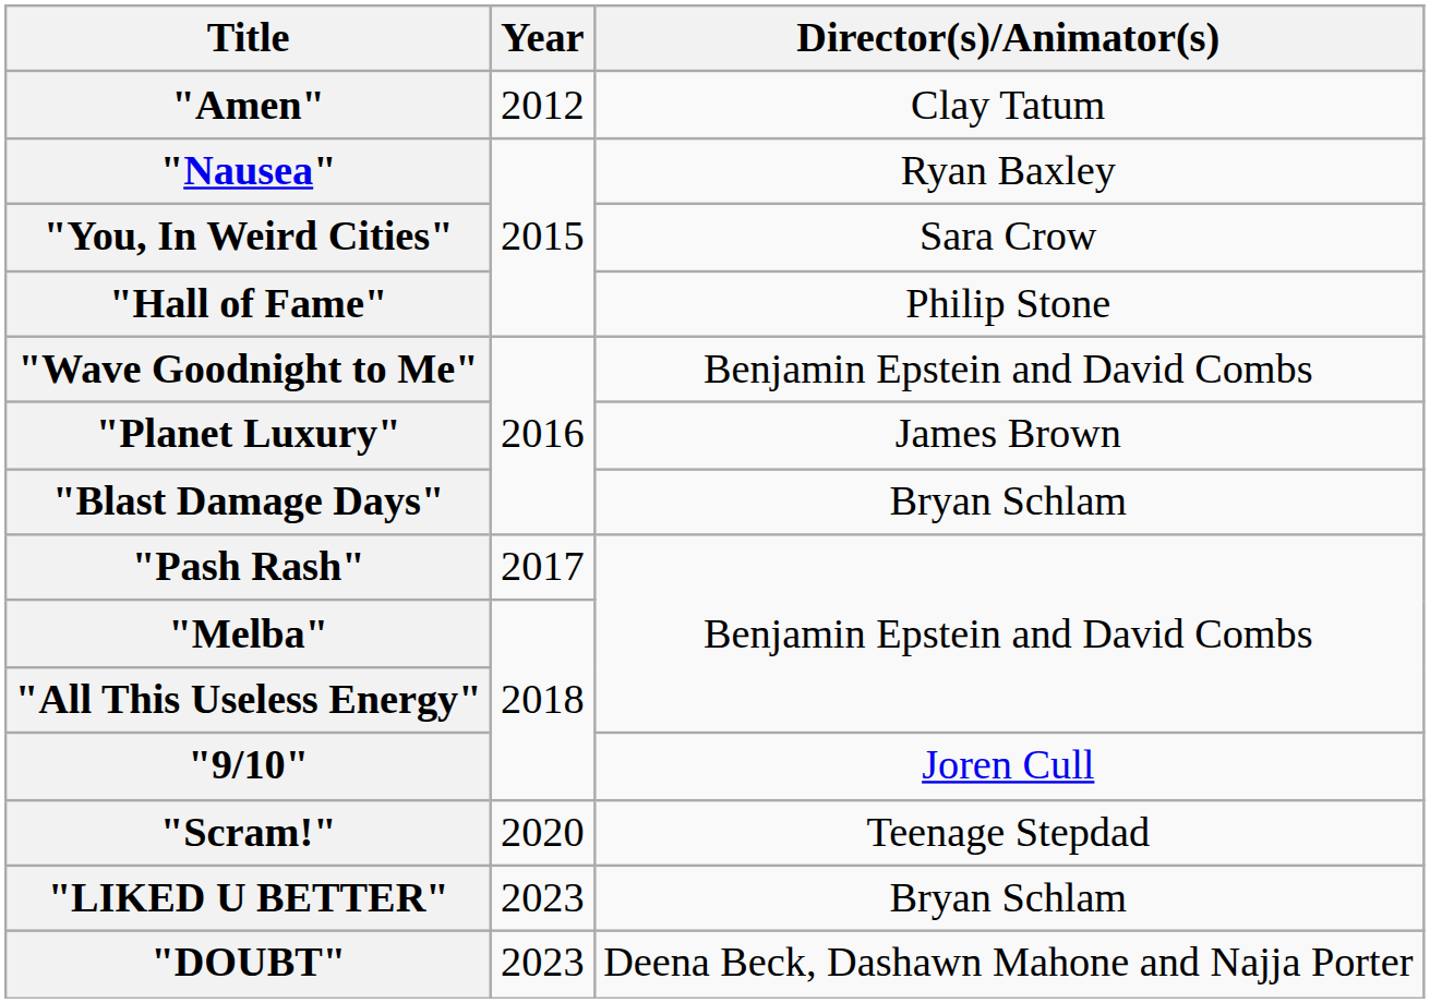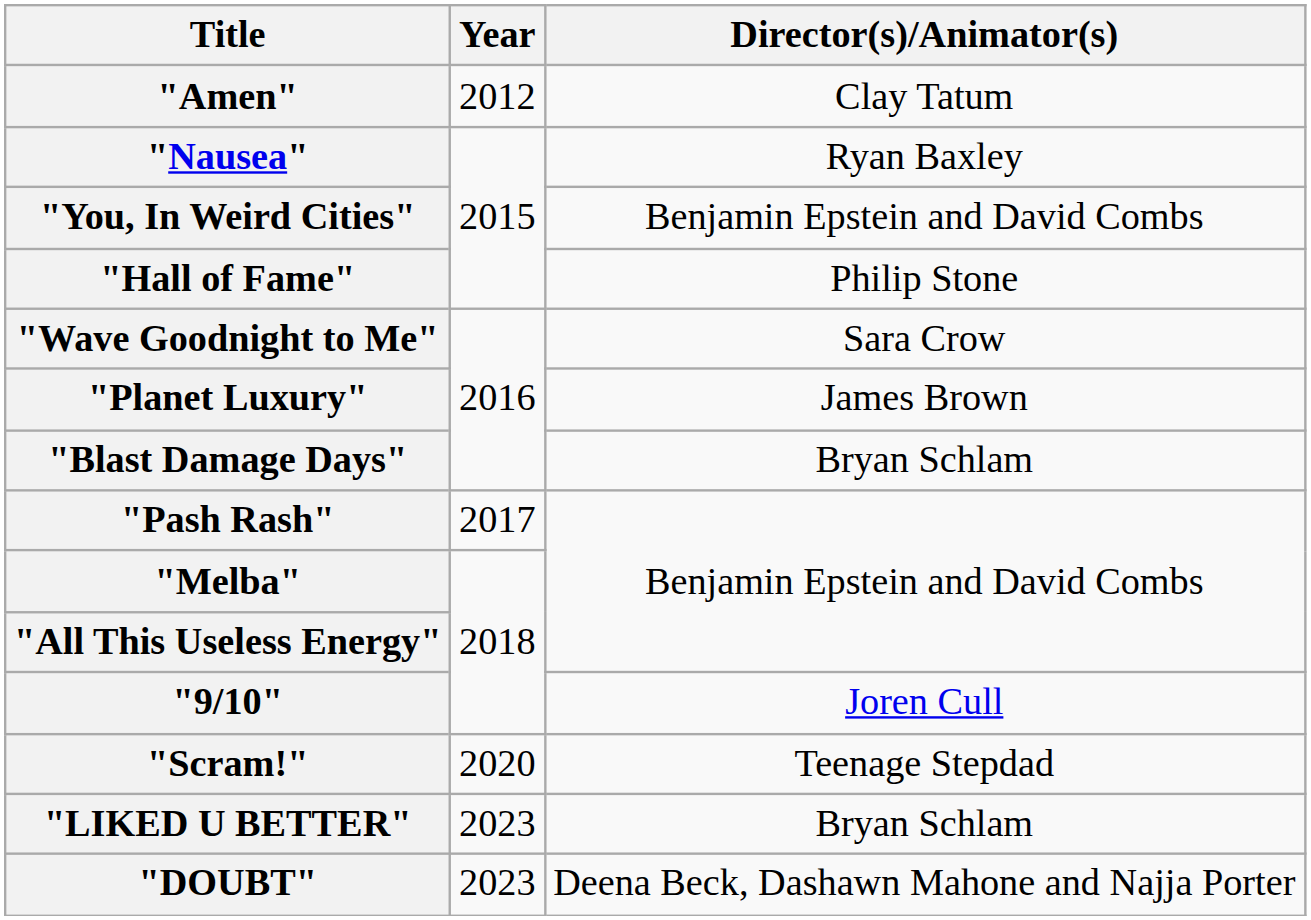 <table class="wikitable plainrowheaders" style="text-align:center;">
 <tr>
 <th scope="col">Title</th>
 <th scope="col">Year</th>
 <th scope="col">Director(s)/Animator(s)</th>
 </tr>
 <tr>
 <th scope="row">"Amen"</th>
 <td>2012</td>
 <td>Clay Tatum</td>
 </tr>
 <tr>
 <th scope="row">"<a href='#'>Nausea</a>"</th>
 <td rowspan="3">2015</td>
 <td>Ryan Baxley</td>
 </tr>
 <tr>
 <th scope="row">"You, In Weird Cities"</th>
-<td>Sara Crow</td>
+<td>Benjamin Epstein and David Combs</td>
 </tr>
 <tr>
 <th scope="row">"Hall of Fame"</th>
 <td>Philip Stone</td>
 </tr>
 <tr>
 <th scope="row">"Wave Goodnight to Me"</th>
 <td rowspan="3">2016</td>
-<td>Benjamin Epstein and David Combs</td>
+<td>Sara Crow</td>
 </tr>
 <tr>
 <th scope="row">"Planet Luxury"</th>
 <td>James Brown</td>
 </tr>
 <tr>
 <th scope="row">"Blast Damage Days"</th>
 <td>Bryan Schlam</td>
 </tr>
 <tr>
 <th scope="row">"Pash Rash"</th>
 <td>2017</td>
 <td rowspan="3">Benjamin Epstein and David Combs</td>
 </tr>
 <tr>
 <th scope="row">"Melba"</th>
 <td rowspan="3">2018</td>
 </tr>
 <tr>
 <th scope="row">"All This Useless Energy"</th>
 </tr>
 <tr>
 <th scope="row">"9/10"</th>
 <td><a href='#'>Joren Cull</a></td>
 </tr>
 <tr>
 <th scope="row">"Scram!"</th>
 <td>2020</td>
 <td>Teenage Stepdad</td>
 </tr>
 <tr>
 <th scope="row">"LIKED U BETTER"</th>
 <td>2023</td>
 <td>Bryan Schlam</td>
 </tr>
 <tr>
 <th scope="row">"DOUBT"</th>
 <td>2023</td>
 <td>Deena Beck, Dashawn Mahone and Najja Porter</td>
 </tr>
 </table>
